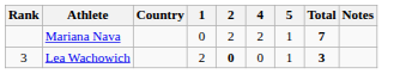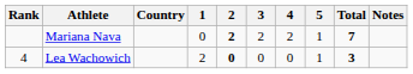 <table class="wikitable sortable" style="text-align:center">
 <tr>
 <th>Rank</th>
 <th>Athlete</th>
 <th>Country</th>
 <th class="sortable" style="width: 28px">1</th>
 <th class="sortable" style="width: 28px">2</th>
+<th class="sortable" style="width: 28px">3</th>
 <th class="sortable" style="width: 28px">4</th>
 <th class="sortable" style="width: 28px">5</th>
 <th>Total</th>
 <th class="unsortable">Notes</th>
 </tr>
 <tr>
 <td></td>
 <td align=left><a href='#'>Mariana Nava</a></td>
 <td align=left></td>
 <td>0</td>
+<td><strong>2</strong></td>
 <td>2</td>
 <td>2</td>
 <td>1</td>
 <td><strong>7</strong></td>
 <td></td>
 </tr>
 <tr>
-<td>3</td>
+<td>4</td>
 <td align=left><a href='#'>Lea Wachowich</a></td>
 <td align=left></td>
 <td>2</td>
 <td><strong>0</strong></td>
+<td>0</td>
 <td>0</td>
 <td>1</td>
 <td><strong>3</strong></td>
 <td></td>
 </tr>
 </table>
